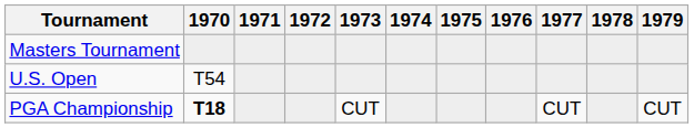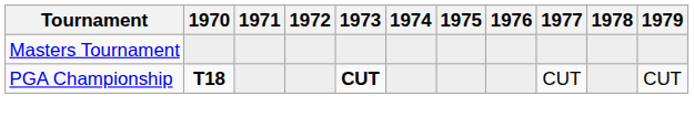 <table class="wikitable" style="font-size:95%;text-align:center;">
 <tr>
 <th>Tournament</th>
 <th>1970</th>
 <th>1971</th>
 <th>1972</th>
 <th>1973</th>
 <th>1974</th>
 <th>1975</th>
 <th>1976</th>
 <th>1977</th>
 <th>1978</th>
 <th>1979</th>
 </tr>
 <tr>
 <td align=left><a href='#'>Masters Tournament</a></td>
 <td style="background:#eeeeee;"></td>
 <td style="background:#eeeeee;"></td>
 <td style="background:#eeeeee;"></td>
 <td style="background:#eeeeee;"></td>
 <td style="background:#eeeeee;"></td>
 <td style="background:#eeeeee;"></td>
 <td style="background:#eeeeee;"></td>
 <td style="background:#eeeeee;"></td>
 <td style="background:#eeeeee;"></td>
 <td style="background:#eeeeee;"></td>
 </tr>
 <tr>
-<td align=left><a href='#'>U.S. Open</a></td>
-<td>T54</td>
-<td style="background:#eeeeee;"></td>
-<td style="background:#eeeeee;"></td>
-<td style="background:#eeeeee;"></td>
-<td style="background:#eeeeee;"></td>
-<td style="background:#eeeeee;"></td>
-<td style="background:#eeeeee;"></td>
-<td style="background:#eeeeee;"></td>
-<td style="background:#eeeeee;"></td>
-<td style="background:#eeeeee;"></td>
-</tr>
-<tr>
 <td align=left><a href='#'>PGA Championship</a></td>
 <td><strong>T18</strong></td>
 <td style="background:#eeeeee;"></td>
 <td style="background:#eeeeee;"></td>
-<td>CUT</td>
+<td><strong>CUT</strong></td>
 <td style="background:#eeeeee;"></td>
 <td style="background:#eeeeee;"></td>
 <td style="background:#eeeeee;"></td>
 <td>CUT</td>
 <td style="background:#eeeeee;"></td>
 <td>CUT</td>
 </tr>
 </table>
